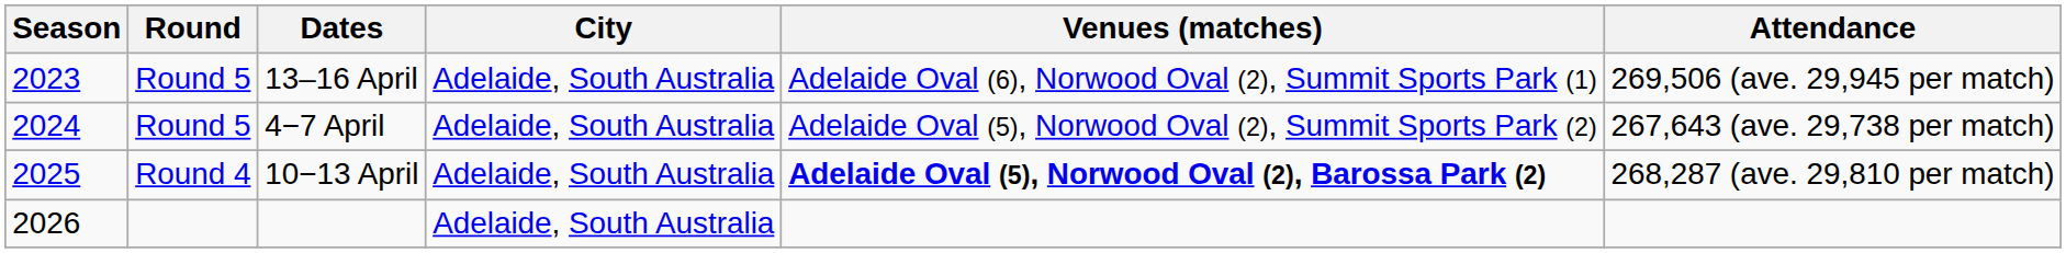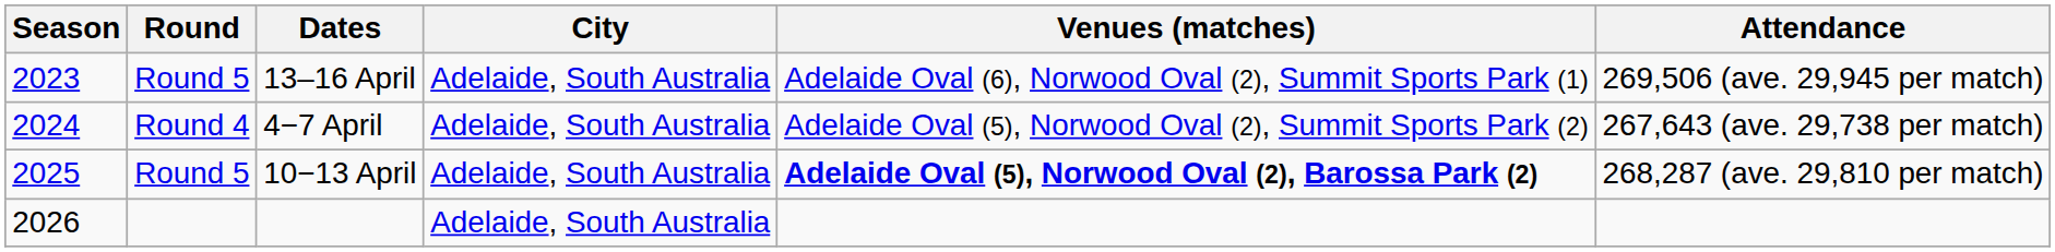 <table class="wikitable">
 <tr>
 <th>Season</th>
 <th>Round</th>
 <th>Dates</th>
 <th>City</th>
 <th>Venues (matches)</th>
 <th>Attendance</th>
 </tr>
 <tr>
 <td><a href='#'>2023</a></td>
 <td><a href='#'>Round 5</a></td>
 <td>13–16 April</td>
 <td><a href='#'>Adelaide</a>, <a href='#'>South Australia</a></td>
 <td><a href='#'>Adelaide Oval</a> <small>(6)</small>, <a href='#'>Norwood Oval</a> <small>(2)</small>, <a href='#'>Summit Sports Park</a> <small>(1)</small></td>
 <td>269,506 (ave. 29,945 per match)</td>
 </tr>
 <tr>
 <td><a href='#'>2024</a></td>
-<td><a href='#'>Round 5</a></td>
+<td><a href='#'>Round 4</a></td>
 <td>4−7 April</td>
 <td><a href='#'>Adelaide</a>, <a href='#'>South Australia</a></td>
 <td><a href='#'>Adelaide Oval</a> <small>(5)</small>, <a href='#'>Norwood Oval</a> <small>(2)</small>, <a href='#'>Summit Sports Park</a> <small>(2)</small></td>
 <td>267,643 (ave. 29,738 per match)</td>
 </tr>
 <tr>
 <td><a href='#'>2025</a></td>
-<td><a href='#'>Round 4</a></td>
+<td><a href='#'>Round 5</a></td>
 <td>10−13 April</td>
 <td><a href='#'>Adelaide</a>, <a href='#'>South Australia</a></td>
 <td><strong><a href='#'>Adelaide Oval</a> <small>(5)</small>, <a href='#'>Norwood Oval</a> <small>(2)</small>, <a href='#'>Barossa Park</a> <small>(2)</small></strong></td>
 <td>268,287 (ave. 29,810 per match)</td>
 </tr>
 <tr>
 <td>2026</td>
 <td></td>
 <td></td>
 <td><a href='#'>Adelaide</a>, <a href='#'>South Australia</a></td>
 <td></td>
 <td></td>
 </tr>
 </table>
